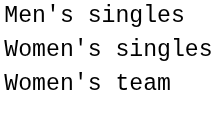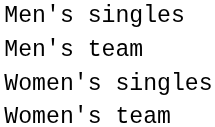 <table>
 <tr>
 <td>Men's singles</td>
+<td></td>
+<td></td>
+<td></td>
+</tr>
+<tr>
+<td>Men's team</td>
 <td></td>
 <td></td>
 <td></td>
 </tr>
 <tr>
 <td>Women's singles</td>
 <td></td>
 <td></td>
 <td></td>
 </tr>
 <tr>
 <td>Women's team</td>
 <td></td>
 <td></td>
 <td></td>
 </tr>
 </table>
